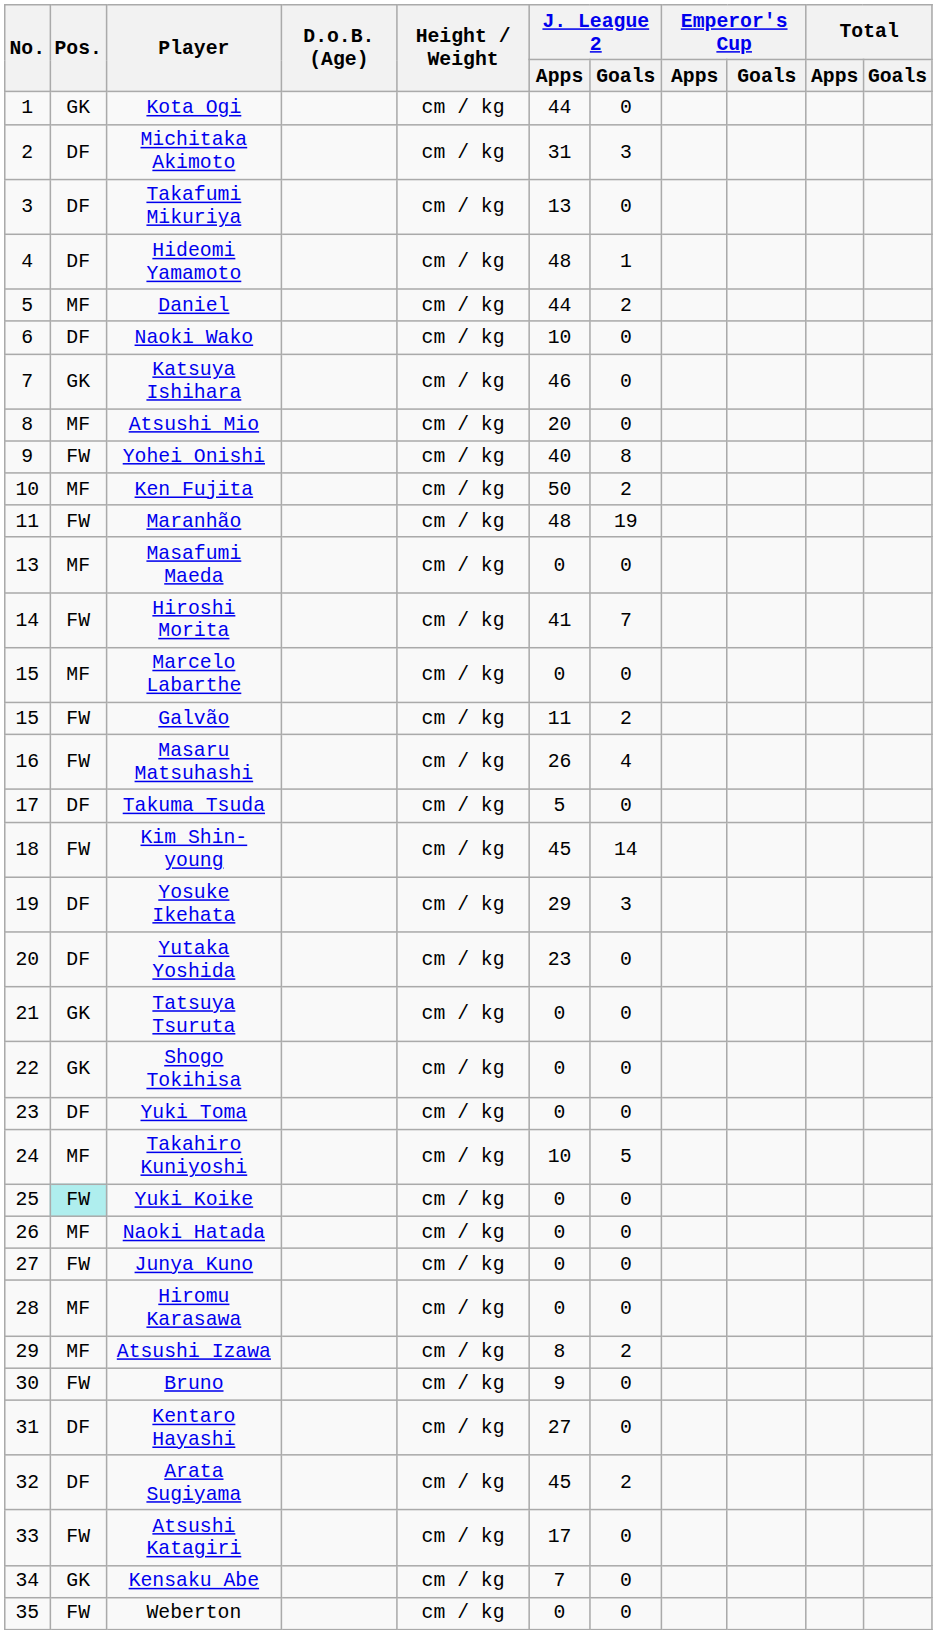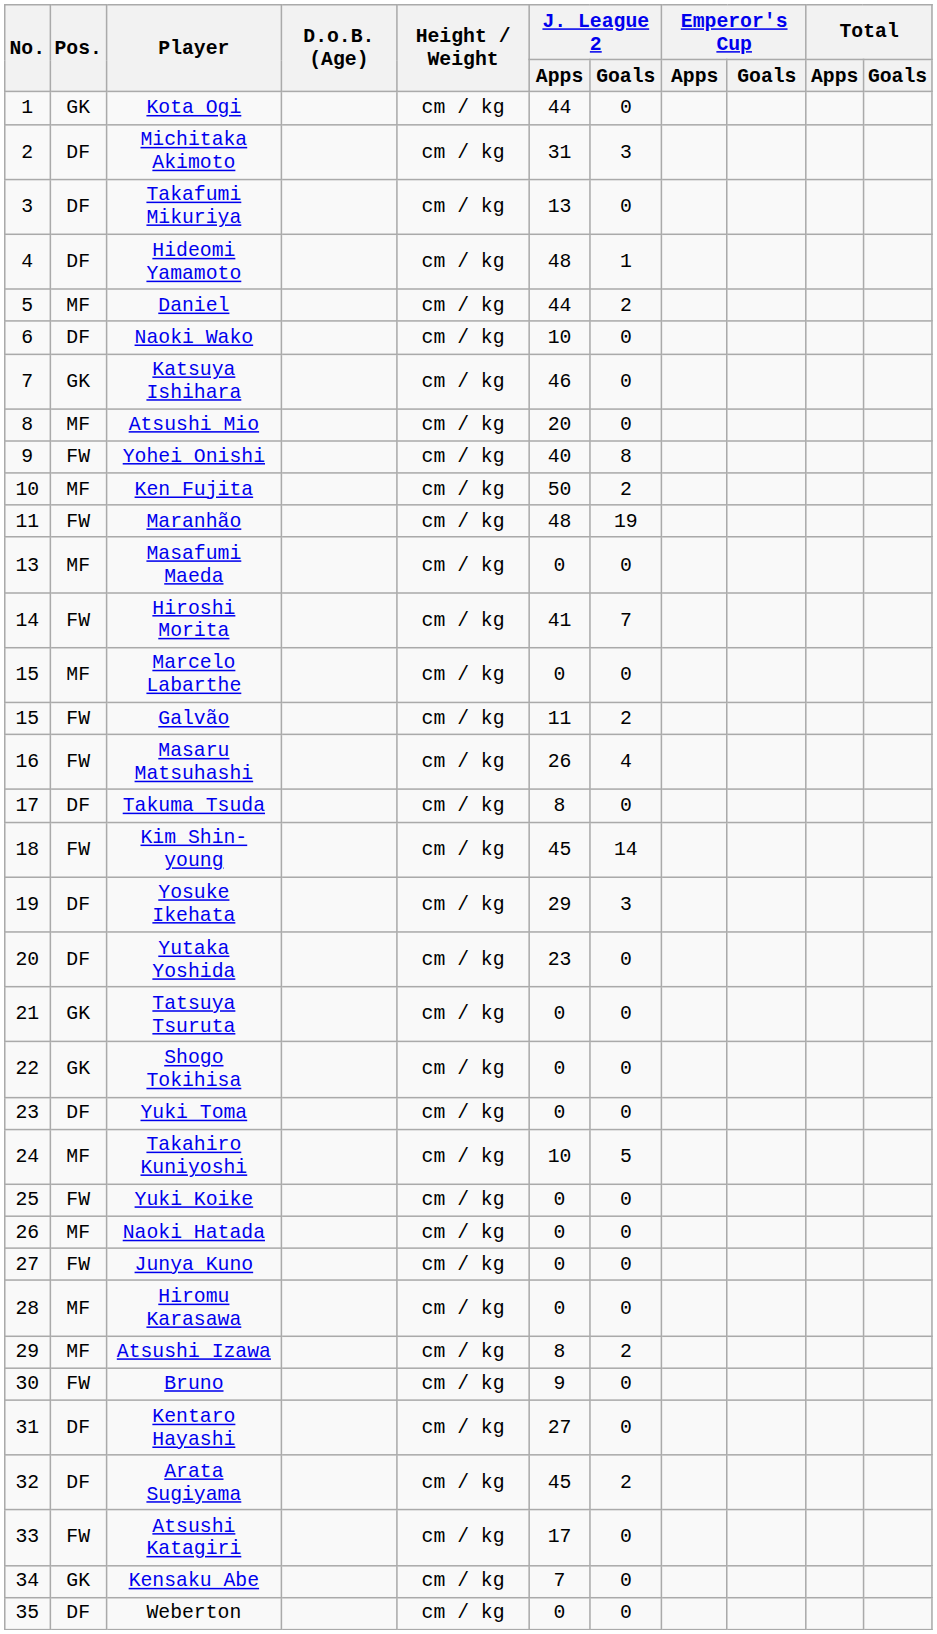 <table class="wikitable" style="text-align:center;">
 <tr>
 <th rowspan="2">No.</th>
 <th rowspan="2">Pos.</th>
 <th rowspan="2">Player</th>
 <th rowspan="2">D.o.B. (Age)</th>
 <th rowspan="2">Height / Weight</th>
 <th colspan="2"><a href='#'>J. League 2</a></th>
 <th colspan="2"><a href='#'>Emperor's Cup</a></th>
 <th colspan="2">Total</th>
 </tr>
 <tr>
 <th>Apps</th>
 <th>Goals</th>
 <th>Apps</th>
 <th>Goals</th>
 <th>Apps</th>
 <th>Goals</th>
 </tr>
 <tr>
 <td>1</td>
 <td>GK</td>
 <td><a href='#'>Kota Ogi</a></td>
 <td></td>
 <td>cm / kg</td>
 <td>44</td>
 <td>0</td>
 <td></td>
 <td></td>
 <td></td>
 <td></td>
 </tr>
 <tr>
 <td>2</td>
 <td>DF</td>
 <td><a href='#'>Michitaka Akimoto</a></td>
 <td></td>
 <td>cm / kg</td>
 <td>31</td>
 <td>3</td>
 <td></td>
 <td></td>
 <td></td>
 <td></td>
 </tr>
 <tr>
 <td>3</td>
 <td>DF</td>
 <td><a href='#'>Takafumi Mikuriya</a></td>
 <td></td>
 <td>cm / kg</td>
 <td>13</td>
 <td>0</td>
 <td></td>
 <td></td>
 <td></td>
 <td></td>
 </tr>
 <tr>
 <td>4</td>
 <td>DF</td>
 <td><a href='#'>Hideomi Yamamoto</a></td>
 <td></td>
 <td>cm / kg</td>
 <td>48</td>
 <td>1</td>
 <td></td>
 <td></td>
 <td></td>
 <td></td>
 </tr>
 <tr>
 <td>5</td>
 <td>MF</td>
 <td><a href='#'>Daniel</a></td>
 <td></td>
 <td>cm / kg</td>
 <td>44</td>
 <td>2</td>
 <td></td>
 <td></td>
 <td></td>
 <td></td>
 </tr>
 <tr>
 <td>6</td>
 <td>DF</td>
 <td><a href='#'>Naoki Wako</a></td>
 <td></td>
 <td>cm / kg</td>
 <td>10</td>
 <td>0</td>
 <td></td>
 <td></td>
 <td></td>
 <td></td>
 </tr>
 <tr>
 <td>7</td>
 <td>GK</td>
 <td><a href='#'>Katsuya Ishihara</a></td>
 <td></td>
 <td>cm / kg</td>
 <td>46</td>
 <td>0</td>
 <td></td>
 <td></td>
 <td></td>
 <td></td>
 </tr>
 <tr>
 <td>8</td>
 <td>MF</td>
 <td><a href='#'>Atsushi Mio</a></td>
 <td></td>
 <td>cm / kg</td>
 <td>20</td>
 <td>0</td>
 <td></td>
 <td></td>
 <td></td>
 <td></td>
 </tr>
 <tr>
 <td>9</td>
 <td>FW</td>
 <td><a href='#'>Yohei Onishi</a></td>
 <td></td>
 <td>cm / kg</td>
 <td>40</td>
 <td>8</td>
 <td></td>
 <td></td>
 <td></td>
 <td></td>
 </tr>
 <tr>
 <td>10</td>
 <td>MF</td>
 <td><a href='#'>Ken Fujita</a></td>
 <td></td>
 <td>cm / kg</td>
 <td>50</td>
 <td>2</td>
 <td></td>
 <td></td>
 <td></td>
 <td></td>
 </tr>
 <tr>
 <td>11</td>
 <td>FW</td>
 <td><a href='#'>Maranhão</a></td>
 <td></td>
 <td>cm / kg</td>
 <td>48</td>
 <td>19</td>
 <td></td>
 <td></td>
 <td></td>
 <td></td>
 </tr>
 <tr>
 <td>13</td>
 <td>MF</td>
 <td><a href='#'>Masafumi Maeda</a></td>
 <td></td>
 <td>cm / kg</td>
 <td>0</td>
 <td>0</td>
 <td></td>
 <td></td>
 <td></td>
 <td></td>
 </tr>
 <tr>
 <td>14</td>
 <td>FW</td>
 <td><a href='#'>Hiroshi Morita</a></td>
 <td></td>
 <td>cm / kg</td>
 <td>41</td>
 <td>7</td>
 <td></td>
 <td></td>
 <td></td>
 <td></td>
 </tr>
 <tr>
 <td>15</td>
 <td>MF</td>
 <td><a href='#'>Marcelo Labarthe</a></td>
 <td></td>
 <td>cm / kg</td>
 <td>0</td>
 <td>0</td>
 <td></td>
 <td></td>
 <td></td>
 <td></td>
 </tr>
 <tr>
 <td>15</td>
 <td>FW</td>
 <td><a href='#'>Galvão</a></td>
 <td></td>
 <td>cm / kg</td>
 <td>11</td>
 <td>2</td>
 <td></td>
 <td></td>
 <td></td>
 <td></td>
 </tr>
 <tr>
 <td>16</td>
 <td>FW</td>
 <td><a href='#'>Masaru Matsuhashi</a></td>
 <td></td>
 <td>cm / kg</td>
 <td>26</td>
 <td>4</td>
 <td></td>
 <td></td>
 <td></td>
 <td></td>
 </tr>
 <tr>
 <td>17</td>
 <td>DF</td>
 <td><a href='#'>Takuma Tsuda</a></td>
 <td></td>
 <td>cm / kg</td>
-<td>5</td>
+<td>8</td>
 <td>0</td>
 <td></td>
 <td></td>
 <td></td>
 <td></td>
 </tr>
 <tr>
 <td>18</td>
 <td>FW</td>
 <td><a href='#'>Kim Shin-young</a></td>
 <td></td>
 <td>cm / kg</td>
 <td>45</td>
 <td>14</td>
 <td></td>
 <td></td>
 <td></td>
 <td></td>
 </tr>
 <tr>
 <td>19</td>
 <td>DF</td>
 <td><a href='#'>Yosuke Ikehata</a></td>
 <td></td>
 <td>cm / kg</td>
 <td>29</td>
 <td>3</td>
 <td></td>
 <td></td>
 <td></td>
 <td></td>
 </tr>
 <tr>
 <td>20</td>
 <td>DF</td>
 <td><a href='#'>Yutaka Yoshida</a></td>
 <td></td>
 <td>cm / kg</td>
 <td>23</td>
 <td>0</td>
 <td></td>
 <td></td>
 <td></td>
 <td></td>
 </tr>
 <tr>
 <td>21</td>
 <td>GK</td>
 <td><a href='#'>Tatsuya Tsuruta</a></td>
 <td></td>
 <td>cm / kg</td>
 <td>0</td>
 <td>0</td>
 <td></td>
 <td></td>
 <td></td>
 <td></td>
 </tr>
 <tr>
 <td>22</td>
 <td>GK</td>
 <td><a href='#'>Shogo Tokihisa</a></td>
 <td></td>
 <td>cm / kg</td>
 <td>0</td>
 <td>0</td>
 <td></td>
 <td></td>
 <td></td>
 <td></td>
 </tr>
 <tr>
 <td>23</td>
 <td>DF</td>
 <td><a href='#'>Yuki Toma</a></td>
 <td></td>
 <td>cm / kg</td>
 <td>0</td>
 <td>0</td>
 <td></td>
 <td></td>
 <td></td>
 <td></td>
 </tr>
 <tr>
 <td>24</td>
 <td>MF</td>
 <td><a href='#'>Takahiro Kuniyoshi</a></td>
 <td></td>
 <td>cm / kg</td>
 <td>10</td>
 <td>5</td>
 <td></td>
 <td></td>
 <td></td>
 <td></td>
 </tr>
 <tr>
 <td>25</td>
-<td style="background: paleturquoise;">FW</td>
+<td>FW</td>
 <td><a href='#'>Yuki Koike</a></td>
 <td></td>
 <td>cm / kg</td>
 <td>0</td>
 <td>0</td>
 <td></td>
 <td></td>
 <td></td>
 <td></td>
 </tr>
 <tr>
 <td>26</td>
 <td>MF</td>
 <td><a href='#'>Naoki Hatada</a></td>
 <td></td>
 <td>cm / kg</td>
 <td>0</td>
 <td>0</td>
 <td></td>
 <td></td>
 <td></td>
 <td></td>
 </tr>
 <tr>
 <td>27</td>
 <td>FW</td>
 <td><a href='#'>Junya Kuno</a></td>
 <td></td>
 <td>cm / kg</td>
 <td>0</td>
 <td>0</td>
 <td></td>
 <td></td>
 <td></td>
 <td></td>
 </tr>
 <tr>
 <td>28</td>
 <td>MF</td>
 <td><a href='#'>Hiromu Karasawa</a></td>
 <td></td>
 <td>cm / kg</td>
 <td>0</td>
 <td>0</td>
 <td></td>
 <td></td>
 <td></td>
 <td></td>
 </tr>
 <tr>
 <td>29</td>
 <td>MF</td>
 <td><a href='#'>Atsushi Izawa</a></td>
 <td></td>
 <td>cm / kg</td>
 <td>8</td>
 <td>2</td>
 <td></td>
 <td></td>
 <td></td>
 <td></td>
 </tr>
 <tr>
 <td>30</td>
 <td>FW</td>
 <td><a href='#'>Bruno</a></td>
 <td></td>
 <td>cm / kg</td>
 <td>9</td>
 <td>0</td>
 <td></td>
 <td></td>
 <td></td>
 <td></td>
 </tr>
 <tr>
 <td>31</td>
 <td>DF</td>
 <td><a href='#'>Kentaro Hayashi</a></td>
 <td></td>
 <td>cm / kg</td>
 <td>27</td>
 <td>0</td>
 <td></td>
 <td></td>
 <td></td>
 <td></td>
 </tr>
 <tr>
 <td>32</td>
 <td>DF</td>
 <td><a href='#'>Arata Sugiyama</a></td>
 <td></td>
 <td>cm / kg</td>
 <td>45</td>
 <td>2</td>
 <td></td>
 <td></td>
 <td></td>
 <td></td>
 </tr>
 <tr>
 <td>33</td>
 <td>FW</td>
 <td><a href='#'>Atsushi Katagiri</a></td>
 <td></td>
 <td>cm / kg</td>
 <td>17</td>
 <td>0</td>
 <td></td>
 <td></td>
 <td></td>
 <td></td>
 </tr>
 <tr>
 <td>34</td>
 <td>GK</td>
 <td><a href='#'>Kensaku Abe</a></td>
 <td></td>
 <td>cm / kg</td>
 <td>7</td>
 <td>0</td>
 <td></td>
 <td></td>
 <td></td>
 <td></td>
 </tr>
 <tr>
 <td>35</td>
-<td>FW</td>
+<td>DF</td>
 <td>Weberton</td>
 <td></td>
 <td>cm / kg</td>
 <td>0</td>
 <td>0</td>
 <td></td>
 <td></td>
 <td></td>
 <td></td>
 </tr>
 </table>
